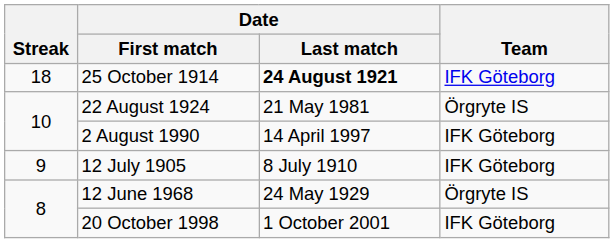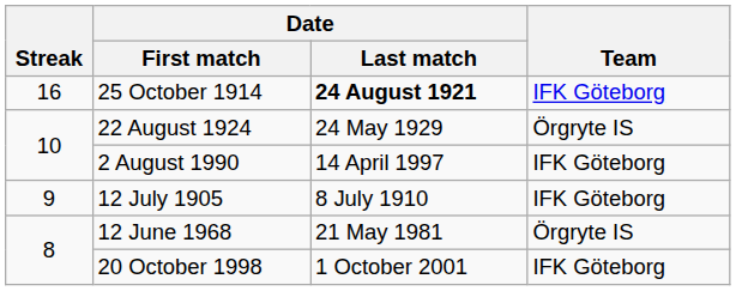 <table class="wikitable" style="font-size:90%">
 <tr>
 <th rowspan="2" valign="bottom" width="50">Streak</th>
 <th colspan="2">Date</th>
 <th rowspan="2" valign="bottom" width="125">Team</th>
 </tr>
 <tr>
 <th width="135">First match</th>
 <th width="135">Last match</th>
 </tr>
 <tr>
-<td align="center">18</td>
+<td align="center">16</td>
 <td>25 October 1914</td>
 <td><strong>24 August 1921</strong></td>
 <td><a href='#'>IFK Göteborg</a></td>
 </tr>
 <tr>
 <td rowspan="2" align="center">10</td>
 <td>22 August 1924</td>
-<td>21 May 1981</td>
+<td>24 May 1929</td>
 <td>Örgryte IS</td>
 </tr>
 <tr>
 <td>2 August 1990</td>
 <td>14 April 1997</td>
 <td>IFK Göteborg</td>
 </tr>
 <tr>
 <td align="center">9</td>
 <td>12 July 1905</td>
 <td>8 July 1910</td>
 <td>IFK Göteborg</td>
 </tr>
 <tr>
 <td rowspan="2" align="center">8</td>
 <td>12 June 1968</td>
-<td>24 May 1929</td>
+<td>21 May 1981</td>
 <td>Örgryte IS</td>
 </tr>
 <tr>
 <td>20 October 1998</td>
 <td>1 October 2001</td>
 <td>IFK Göteborg</td>
 </tr>
 </table>
